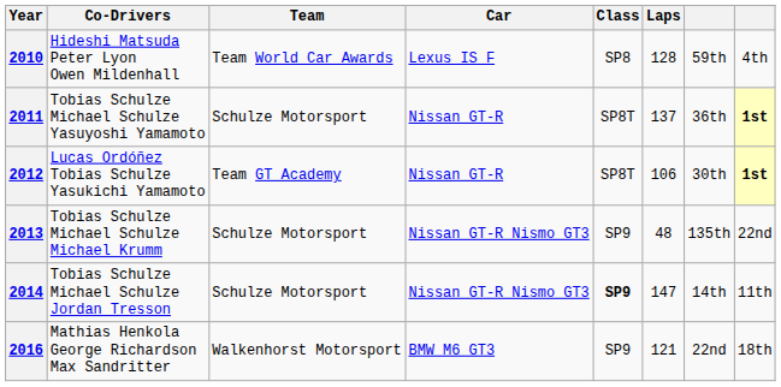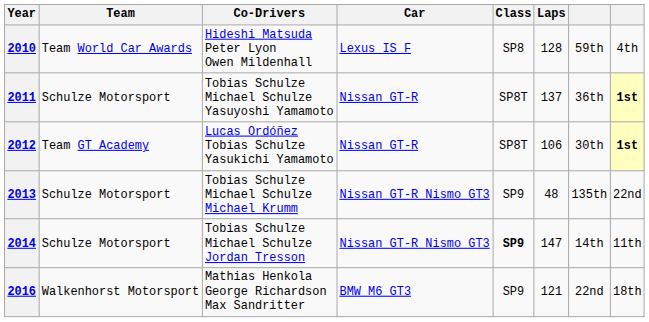 <table class="wikitable" style="text-align:center; font-size:90%">
 <tr>
 <th>Year</th>
+<th>Team</th>
 <th>Co-Drivers</th>
-<th>Team</th>
 <th>Car</th>
 <th>Class</th>
 <th>Laps</th>
 <th></th>
 <th></th>
 </tr>
 <tr>
 <th><a href='#'>2010</a></th>
+<td align="left"> Team <a href='#'>World Car Awards</a></td>
 <td align="left"> <a href='#'>Hideshi Matsuda</a><br> Peter Lyon<br> Owen Mildenhall</td>
-<td align="left"> Team <a href='#'>World Car Awards</a></td>
 <td align="left"><a href='#'>Lexus IS F</a></td>
 <td>SP8</td>
 <td>128</td>
 <td>59th</td>
 <td>4th</td>
 </tr>
 <tr>
 <th><a href='#'>2011</a></th>
+<td align="left"> Schulze Motorsport</td>
 <td align="left"> Tobias Schulze<br> Michael Schulze<br> Yasuyoshi Yamamoto</td>
-<td align="left"> Schulze Motorsport</td>
 <td align="left"><a href='#'>Nissan GT-R</a></td>
 <td>SP8T</td>
 <td>137</td>
 <td>36th</td>
 <td style="background:#FFFFBF;"><strong>1st</strong></td>
 </tr>
 <tr>
 <th><a href='#'>2012</a></th>
+<td align="left"> Team <a href='#'>GT Academy</a></td>
 <td align="left"> <a href='#'>Lucas Ordóñez</a><br> Tobias Schulze<br> Yasukichi Yamamoto</td>
-<td align="left"> Team <a href='#'>GT Academy</a></td>
 <td align="left"><a href='#'>Nissan GT-R</a></td>
 <td>SP8T</td>
 <td>106</td>
 <td>30th</td>
 <td style="background:#FFFFBF;"><strong>1st</strong></td>
 </tr>
 <tr>
 <th><a href='#'>2013</a></th>
+<td align="left"> Schulze Motorsport</td>
 <td align="left"> Tobias Schulze<br> Michael Schulze<br> <a href='#'>Michael Krumm</a></td>
-<td align="left"> Schulze Motorsport</td>
 <td align="left"><a href='#'>Nissan GT-R Nismo GT3</a></td>
 <td>SP9</td>
 <td>48</td>
 <td>135th</td>
 <td>22nd</td>
 </tr>
 <tr>
 <th><a href='#'>2014</a></th>
+<td align="left"> Schulze Motorsport</td>
 <td align="left"> Tobias Schulze<br> Michael Schulze<br> <a href='#'>Jordan Tresson</a></td>
-<td align="left"> Schulze Motorsport</td>
 <td align="left"><a href='#'>Nissan GT-R Nismo GT3</a></td>
 <td><strong>SP9</strong></td>
 <td>147</td>
 <td>14th</td>
 <td>11th</td>
 </tr>
 <tr>
 <th><a href='#'>2016</a></th>
+<td align="left"> Walkenhorst Motorsport</td>
 <td align="left"> Mathias Henkola<br> George Richardson<br> Max Sandritter</td>
-<td align="left"> Walkenhorst Motorsport</td>
 <td align="left"><a href='#'>BMW M6 GT3</a></td>
 <td>SP9</td>
 <td>121</td>
 <td>22nd</td>
 <td>18th</td>
 </tr>
 </table>
